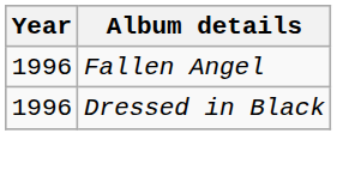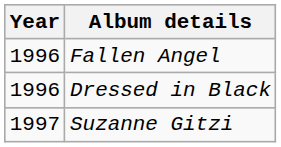 <table class="wikitable">
 <tr>
 <th>Year</th>
 <th>Album details</th>
 </tr>
 <tr>
 <td>1996</td>
 <td><em>Fallen Angel</em></td>
 </tr>
 <tr>
 <td>1996</td>
 <td><em>Dressed in Black</em></td>
 </tr>
+<tr>
+<td>1997</td>
+<td><em>Suzanne Gitzi</em></td>
+</tr>
 </table>
